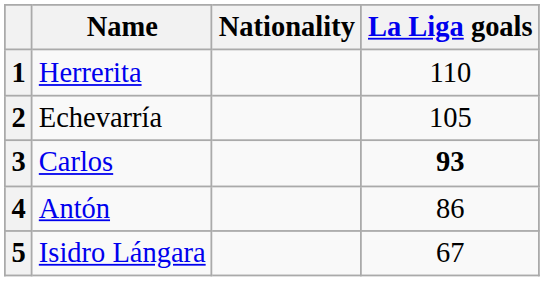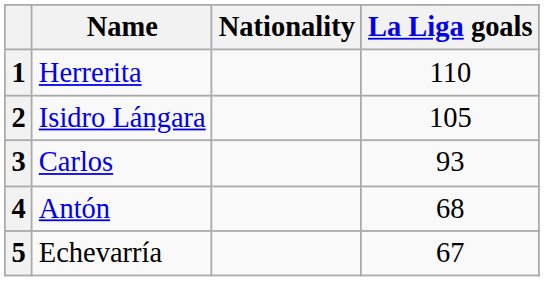 <table class="wikitable" style="text-align:center;">
 <tr>
 <th></th>
 <th>Name</th>
 <th>Nationality</th>
 <th><a href='#'>La Liga</a> goals</th>
 </tr>
 <tr>
 <th>1</th>
 <td align="left"><a href='#'>Herrerita</a></td>
 <td></td>
 <td>110</td>
 </tr>
 <tr>
 <th>2</th>
-<td align="left">Echevarría</td>
+<td align="left"><a href='#'>Isidro Lángara</a></td>
 <td></td>
 <td>105</td>
 </tr>
 <tr>
 <th>3</th>
 <td align="left"><a href='#'>Carlos</a></td>
 <td></td>
-<td><strong>93</strong></td>
+<td>93</td>
 </tr>
 <tr>
 <th>4</th>
 <td align="left"><a href='#'>Antón</a></td>
 <td></td>
-<td>86</td>
+<td>68</td>
 </tr>
 <tr>
 <th>5</th>
-<td align="left"><a href='#'>Isidro Lángara</a></td>
+<td align="left">Echevarría</td>
 <td></td>
 <td>67</td>
 </tr>
 </table>
